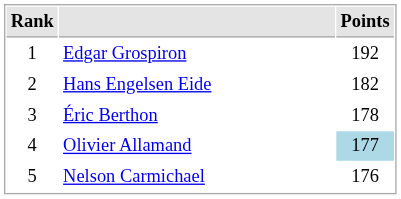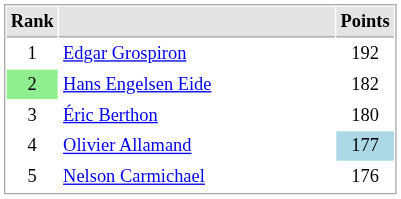 <table cellspacing="1" cellpadding="3" style="border:1px solid #AAAAAA;font-size:86%">
 <tr bgcolor="#E4E4E4">
 <th style="border-bottom:1px solid #AAAAAA" width=10>Rank</th>
 <th style="border-bottom:1px solid #AAAAAA" width=200></th>
 <th style="border-bottom:1px solid #AAAAAA" width=20>Points</th>
 </tr>
 <tr>
 <td align="center">1</td>
 <td> <a href='#'>Edgar Grospiron</a></td>
 <td align=center>192</td>
 </tr>
 <tr>
-<td align="center">2</td>
+<td align="center" style="background: lightgreen;">2</td>
 <td> <a href='#'>Hans Engelsen Eide</a></td>
 <td align=center>182</td>
 </tr>
 <tr>
 <td align="center">3</td>
 <td> <a href='#'>Éric Berthon</a></td>
-<td align=center>178</td>
+<td align=center>180</td>
 </tr>
 <tr>
 <td align="center">4</td>
 <td> <a href='#'>Olivier Allamand</a></td>
 <td align=center style="background: lightblue;">177</td>
 </tr>
 <tr>
 <td align="center">5</td>
 <td> <a href='#'>Nelson Carmichael</a></td>
 <td align=center>176</td>
 </tr>
 </table>
